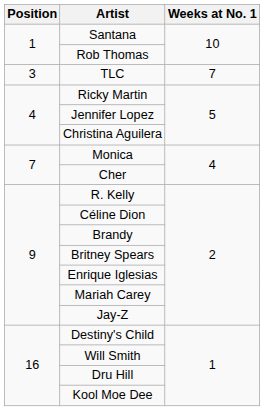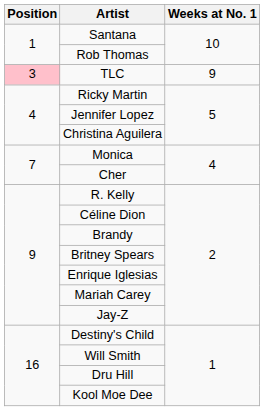 <table class="wikitable plainrowheaders" style="text-align:center;">
 <tr>
 <th>Position</th>
 <th>Artist</th>
 <th>Weeks at No. 1</th>
 </tr>
 <tr>
 <td rowspan=2>1</td>
 <td>Santana</td>
 <td rowspan=2>10</td>
 </tr>
 <tr>
 <td>Rob Thomas</td>
 </tr>
 <tr>
-<td>3</td>
+<td style="background: pink;">3</td>
 <td>TLC</td>
-<td>7</td>
+<td>9</td>
 </tr>
 <tr>
 <td rowspan=3>4</td>
 <td>Ricky Martin</td>
 <td rowspan=3>5</td>
 </tr>
 <tr>
 <td>Jennifer Lopez</td>
 </tr>
 <tr>
 <td>Christina Aguilera</td>
 </tr>
 <tr>
 <td rowspan=2>7</td>
 <td>Monica</td>
 <td rowspan=2>4</td>
 </tr>
 <tr>
 <td>Cher</td>
 </tr>
 <tr>
 <td rowspan=7>9</td>
 <td>R. Kelly</td>
 <td rowspan=7>2</td>
 </tr>
 <tr>
 <td>Céline Dion</td>
 </tr>
 <tr>
 <td>Brandy</td>
 </tr>
 <tr>
 <td>Britney Spears</td>
 </tr>
 <tr>
 <td>Enrique Iglesias</td>
 </tr>
 <tr>
 <td>Mariah Carey</td>
 </tr>
 <tr>
 <td>Jay-Z</td>
 </tr>
 <tr>
 <td rowspan=4>16</td>
 <td>Destiny's Child</td>
 <td rowspan=4>1</td>
 </tr>
 <tr>
 <td>Will Smith</td>
 </tr>
 <tr>
 <td>Dru Hill</td>
 </tr>
 <tr>
 <td>Kool Moe Dee</td>
 </tr>
 </table>
